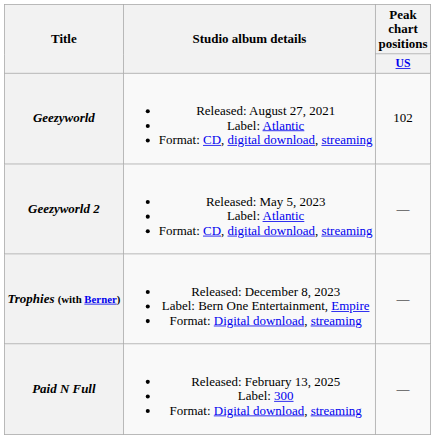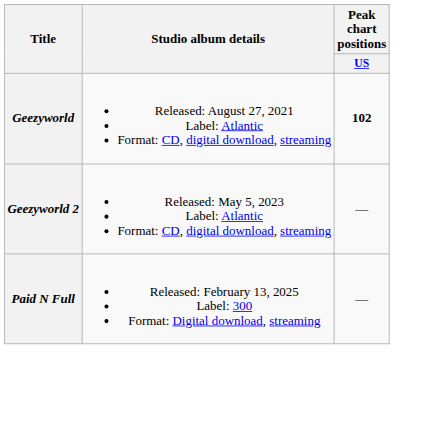 <table class="wikitable plainrowheaders" style="text-align:center;">
 <tr>
 <th scope="col" rowspan="2">Title</th>
 <th scope="col" rowspan="2">Studio album details</th>
 <th scope="col">Peak chart positions</th>
 </tr>
 <tr>
 <th scope="col" style="width:3em;font-size:90%;"><a href='#'>US</a><br></th>
 </tr>
 <tr>
 <th scope="row"><em>Geezyworld</em></th>
 <td><br><ul><li>Released: August 27, 2021</li><li>Label: <a href='#'>Atlantic</a></li><li>Format: <a href='#'>CD</a>, <a href='#'>digital download</a>, <a href='#'>streaming</a></li></ul></td>
-<td>102</td>
+<td><strong>102</strong></td>
 </tr>
 <tr>
 <th scope="row"><em>Geezyworld 2</em></th>
 <td><br><ul><li>Released: May 5, 2023</li><li>Label: <a href='#'>Atlantic</a></li><li>Format: <a href='#'>CD</a>, <a href='#'>digital download</a>, <a href='#'>streaming</a></li></ul></td>
-<td>—</td>
-</tr>
-<tr>
-<th scope="row"><em>Trophies</em> <small>(with <a href='#'>Berner</a>)</small></th>
-<td><br><ul><li>Released: December 8, 2023</li><li>Label: Bern One Entertainment, <a href='#'>Empire</a></li><li>Format: <a href='#'>Digital download</a>, <a href='#'>streaming</a></li></ul></td>
 <td>—</td>
 </tr>
 <tr>
 <th scope="row"><em>Paid N Full</em></th>
 <td><br><ul><li>Released: February 13, 2025</li><li>Label: <a href='#'>300</a></li><li>Format: <a href='#'>Digital download</a>, <a href='#'>streaming</a></li></ul></td>
 <td>—</td>
 </tr>
 </table>
